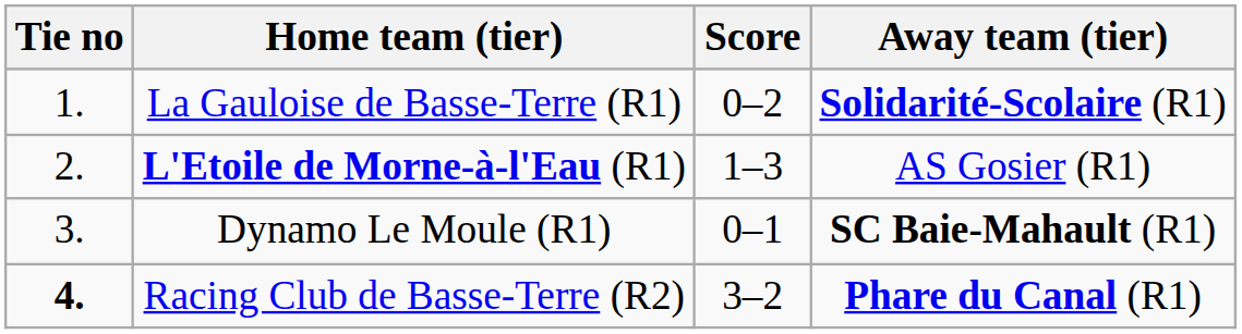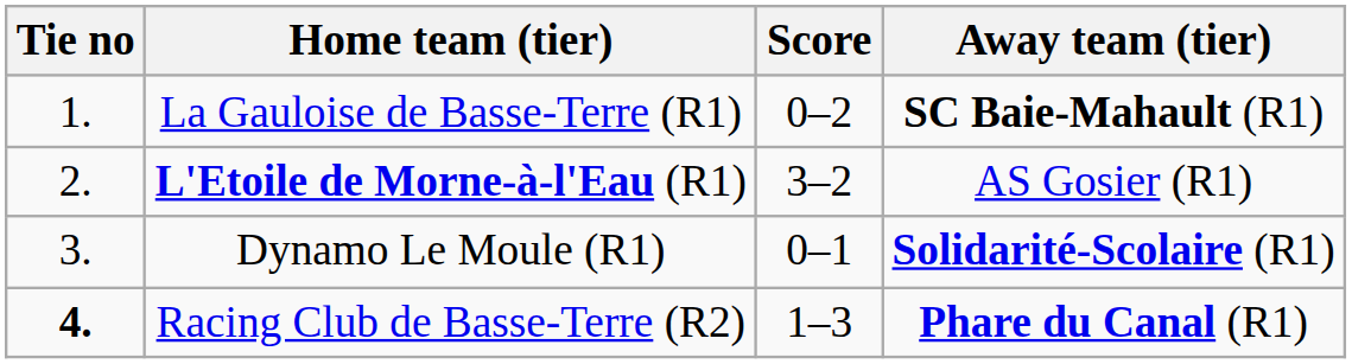 <table class="wikitable" style="text-align: center">
 <tr>
 <th>Tie no</th>
 <th>Home team (tier)</th>
 <th>Score</th>
 <th>Away team (tier)</th>
 </tr>
 <tr>
 <td>1.</td>
 <td> <a href='#'>La Gauloise de Basse-Terre</a> (R1)</td>
 <td>0–2</td>
-<td><strong><a href='#'>Solidarité-Scolaire</a></strong> (R1) </td>
+<td><strong>SC Baie-Mahault</strong> (R1) </td>
 </tr>
 <tr>
 <td>2.</td>
 <td> <strong><a href='#'>L'Etoile de Morne-à-l'Eau</a></strong> (R1)</td>
-<td>1–3</td>
+<td>3–2</td>
 <td><a href='#'>AS Gosier</a> (R1) </td>
 </tr>
 <tr>
 <td>3.</td>
 <td> Dynamo Le Moule (R1)</td>
 <td>0–1</td>
-<td><strong>SC Baie-Mahault</strong> (R1) </td>
+<td><strong><a href='#'>Solidarité-Scolaire</a></strong> (R1) </td>
 </tr>
 <tr>
 <td><strong>4.</strong></td>
 <td> <a href='#'>Racing Club de Basse-Terre</a> (R2)</td>
-<td>3–2</td>
+<td>1–3</td>
 <td><strong><a href='#'>Phare du Canal</a></strong> (R1) </td>
 </tr>
 </table>
